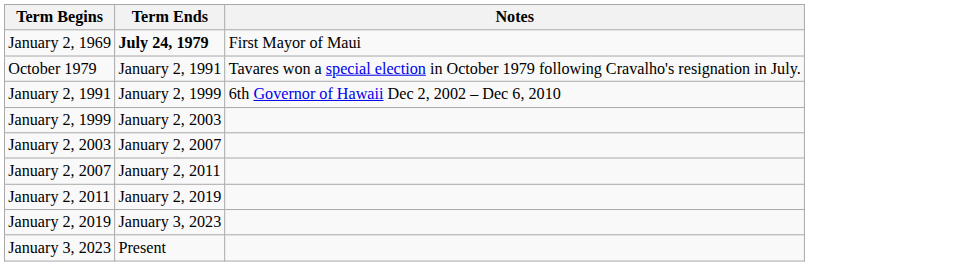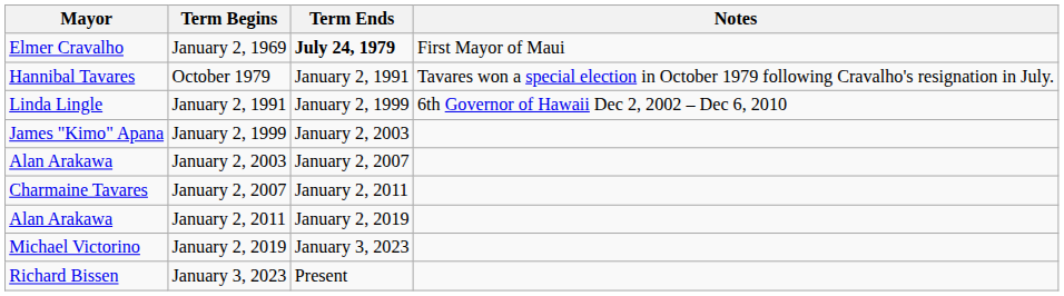 <table class="wikitable">
 <tr>
+<th>Mayor</th>
 <th>Term Begins</th>
 <th>Term Ends</th>
 <th>Notes</th>
 </tr>
 <tr>
+<td><a href='#'>Elmer Cravalho</a></td>
 <td>January 2, 1969</td>
 <td><strong>July 24, 1979</strong></td>
 <td>First Mayor of Maui</td>
 </tr>
 <tr>
+<td><a href='#'>Hannibal Tavares</a></td>
 <td>October 1979</td>
 <td>January 2, 1991</td>
 <td>Tavares won a <a href='#'>special election</a> in October 1979 following Cravalho's resignation in July.</td>
 </tr>
 <tr>
+<td><a href='#'>Linda Lingle</a></td>
 <td>January 2, 1991</td>
 <td>January 2, 1999</td>
 <td>6th <a href='#'>Governor of Hawaii</a> Dec 2, 2002 – Dec 6, 2010</td>
 </tr>
 <tr>
+<td><a href='#'>James "Kimo" Apana</a></td>
 <td>January 2, 1999</td>
 <td>January 2, 2003</td>
 <td></td>
 </tr>
 <tr>
+<td><a href='#'>Alan Arakawa</a></td>
 <td>January 2, 2003</td>
 <td>January 2, 2007</td>
 <td></td>
 </tr>
 <tr>
+<td><a href='#'>Charmaine Tavares</a></td>
 <td>January 2, 2007</td>
 <td>January 2, 2011</td>
 <td></td>
 </tr>
 <tr>
+<td><a href='#'>Alan Arakawa</a></td>
 <td>January 2, 2011</td>
 <td>January 2, 2019</td>
 <td></td>
 </tr>
 <tr>
+<td><a href='#'>Michael Victorino</a></td>
 <td>January 2, 2019</td>
 <td>January 3, 2023</td>
 <td></td>
 </tr>
 <tr>
+<td><a href='#'>Richard Bissen</a></td>
 <td>January 3, 2023</td>
 <td>Present</td>
 <td></td>
 </tr>
 </table>
